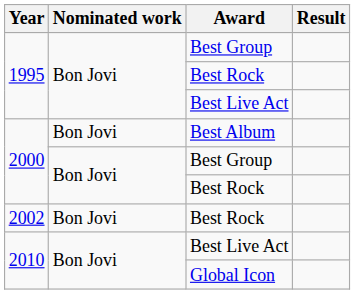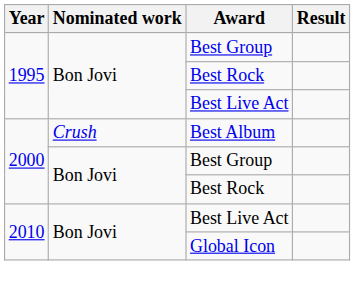 <table class="wikitable">
 <tr>
 <th>Year</th>
 <th>Nominated work</th>
 <th>Award</th>
 <th>Result</th>
 </tr>
 <tr>
 <td style="text-align:center;" rowspan="3"><a href='#'>1995</a></td>
 <td rowspan="3">Bon Jovi</td>
 <td><a href='#'>Best Group</a></td>
 <td></td>
 </tr>
 <tr>
 <td><a href='#'>Best Rock</a></td>
 <td></td>
 </tr>
 <tr>
 <td><a href='#'>Best Live Act</a></td>
 <td></td>
 </tr>
 <tr>
 <td style="text-align:center;" rowspan="3"><a href='#'>2000</a></td>
-<td>Bon Jovi</td>
+<td><em><a href='#'>Crush</a></em></td>
 <td><a href='#'>Best Album</a></td>
 <td></td>
 </tr>
 <tr>
 <td rowspan="2">Bon Jovi</td>
 <td>Best Group</td>
 <td></td>
 </tr>
 <tr>
-<td>Best Rock</td>
-<td></td>
-</tr>
-<tr>
-<td style="text-align:center;"><a href='#'>2002</a></td>
-<td>Bon Jovi</td>
 <td>Best Rock</td>
 <td></td>
 </tr>
 <tr>
 <td style="text-align:center;" rowspan="2"><a href='#'>2010</a></td>
 <td rowspan="2">Bon Jovi</td>
 <td>Best Live Act</td>
 <td></td>
 </tr>
 <tr>
 <td><a href='#'>Global Icon</a></td>
 <td></td>
 </tr>
 </table>
